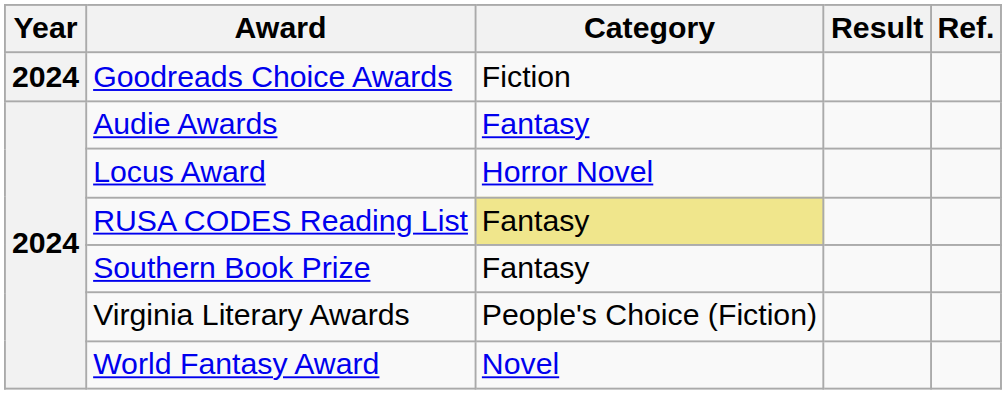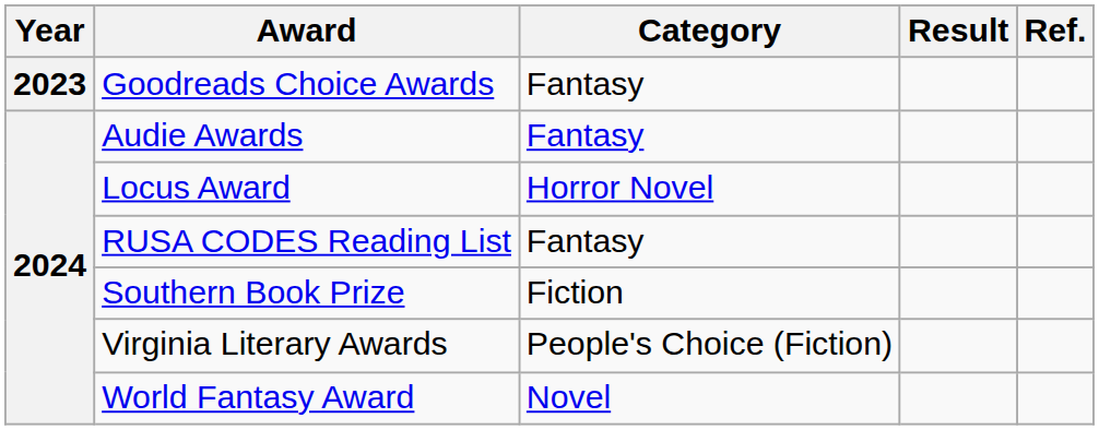 <table class="wikitable sortable">
 <tr>
 <th>Year</th>
 <th>Award</th>
 <th>Category</th>
 <th>Result</th>
 <th>Ref.</th>
 </tr>
 <tr>
-<th>2024</th>
+<th>2023</th>
 <td><a href='#'>Goodreads Choice Awards</a></td>
-<td>Fiction</td>
+<td>Fantasy</td>
 <td></td>
 <td></td>
 </tr>
 <tr>
 <th rowspan=6>2024</th>
 <td><a href='#'>Audie Awards</a></td>
 <td><a href='#'>Fantasy</a></td>
 <td></td>
 <td></td>
 </tr>
 <tr>
 <td><a href='#'>Locus Award</a></td>
 <td><a href='#'>Horror Novel</a></td>
 <td></td>
 <td></td>
 </tr>
 <tr>
 <td><a href='#'>RUSA CODES Reading List</a></td>
-<td style="background: khaki;">Fantasy</td>
+<td>Fantasy</td>
 <td></td>
 <td></td>
 </tr>
 <tr>
 <td><a href='#'>Southern Book Prize</a></td>
-<td>Fantasy</td>
+<td>Fiction</td>
 <td></td>
 <td></td>
 </tr>
 <tr>
 <td>Virginia Literary Awards</td>
 <td>People's Choice (Fiction)</td>
 <td></td>
 <td></td>
 </tr>
 <tr>
 <td><a href='#'>World Fantasy Award</a></td>
 <td><a href='#'>Novel</a></td>
 <td></td>
 <td></td>
 </tr>
 </table>
